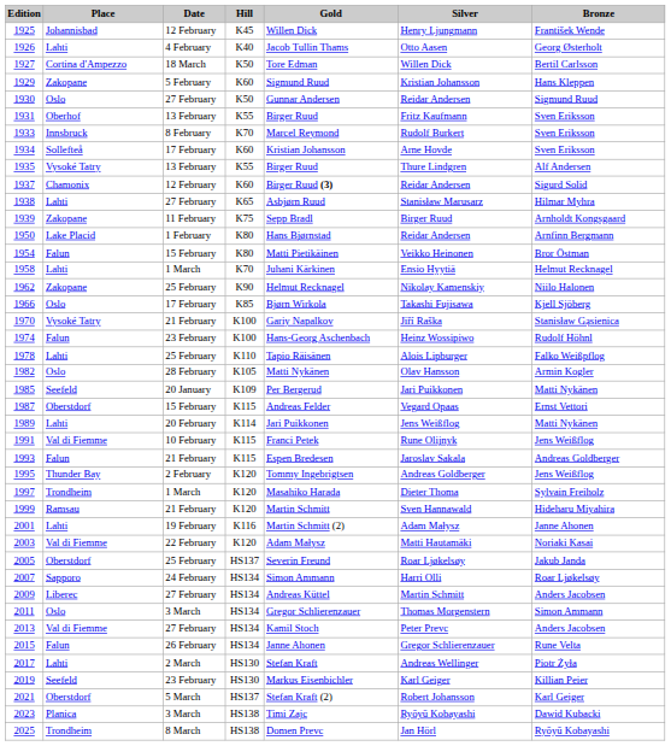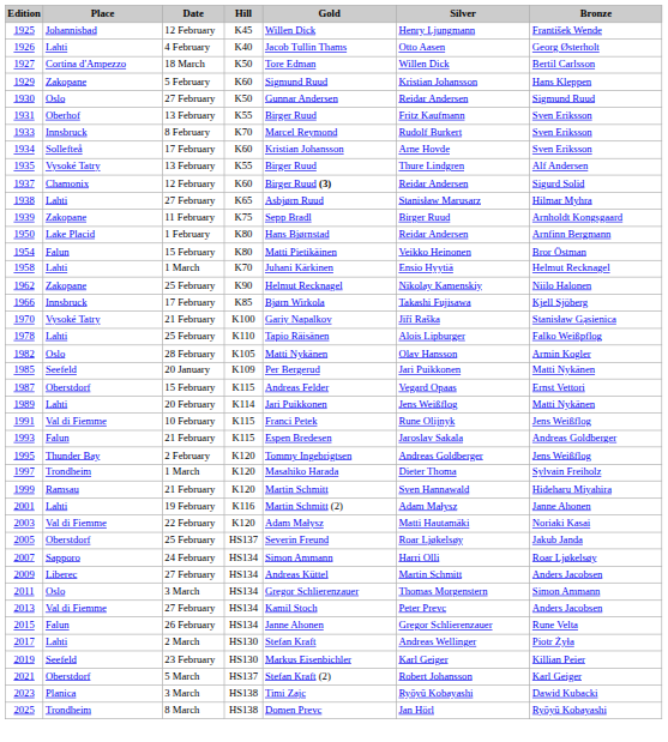 <table class="wikitable plainrowheaders" style="background:#fff; font-size:86%; line-height:16px; border:grey solid 1px; border-collapse:collapse;">
 <tr style="background:#ccc; text-align:center;">
 <th scope="col" style="background:#ccc; width:40px;">Edition</th>
 <th scope="col" style="background:#ccc; width:165px;">Place</th>
 <th scope="col" style="background:#ccc; width:80px;">Date</th>
 <th scope="col" style="background:#ccc; width:45px;">Hill</th>
 <th scope="col" style="background:#ccc; width:185px;">Gold</th>
 <th scope="col" style="background:#ccc; width:185px;">Silver</th>
 <th scope="col" style="background:#ccc; width:185px;">Bronze</th>
 </tr>
 <tr>
 <td align=center><a href='#'>1925</a></td>
 <td> <a href='#'>Johannisbad</a></td>
 <td>12 February</td>
 <td align=center>K45</td>
 <td> <a href='#'>Willen Dick</a></td>
 <td> <a href='#'>Henry Ljungmann</a></td>
 <td> <a href='#'>František Wende</a></td>
 </tr>
 <tr>
 <td align=center><a href='#'>1926</a></td>
 <td> <a href='#'>Lahti</a></td>
 <td>4 February</td>
 <td align=center>K40</td>
 <td> <a href='#'>Jacob Tullin Thams</a></td>
 <td> <a href='#'>Otto Aasen</a></td>
 <td> <a href='#'>Georg Østerholt</a></td>
 </tr>
 <tr>
 <td align=center><a href='#'>1927</a></td>
 <td> <a href='#'>Cortina d'Ampezzo</a></td>
 <td>18 March</td>
 <td align=center>K50</td>
 <td> <a href='#'>Tore Edman</a></td>
 <td> <a href='#'>Willen Dick</a></td>
 <td> <a href='#'>Bertil Carlsson</a></td>
 </tr>
 <tr>
 <td align=center><a href='#'>1929</a></td>
 <td> <a href='#'>Zakopane</a></td>
 <td>5 February</td>
 <td align=center>K60</td>
 <td> <a href='#'>Sigmund Ruud</a></td>
 <td> <a href='#'>Kristian Johansson</a></td>
 <td> <a href='#'>Hans Kleppen</a></td>
 </tr>
 <tr>
 <td align=center><a href='#'>1930</a></td>
 <td> <a href='#'>Oslo</a></td>
 <td>27 February</td>
 <td align=center>K50</td>
 <td> <a href='#'>Gunnar Andersen</a></td>
 <td> <a href='#'>Reidar Andersen</a></td>
 <td> <a href='#'>Sigmund Ruud</a></td>
 </tr>
 <tr>
 <td align=center><a href='#'>1931</a></td>
 <td> <a href='#'>Oberhof</a></td>
 <td>13 February</td>
 <td align=center>K55</td>
 <td> <a href='#'>Birger Ruud</a></td>
 <td> <a href='#'>Fritz Kaufmann</a></td>
 <td> <a href='#'>Sven Eriksson</a></td>
 </tr>
 <tr>
 <td align=center><a href='#'>1933</a></td>
 <td> <a href='#'>Innsbruck</a></td>
 <td>8 February</td>
 <td align=center>K70</td>
 <td> <a href='#'>Marcel Reymond</a></td>
 <td> <a href='#'>Rudolf Burkert</a></td>
 <td> <a href='#'>Sven Eriksson</a></td>
 </tr>
 <tr>
 <td align=center><a href='#'>1934</a></td>
 <td> <a href='#'>Sollefteå</a></td>
 <td>17 February</td>
 <td align=center>K60</td>
 <td> <a href='#'>Kristian Johansson</a></td>
 <td> <a href='#'>Arne Hovde</a></td>
 <td> <a href='#'>Sven Eriksson</a></td>
 </tr>
 <tr>
 <td align=center><a href='#'>1935</a></td>
 <td> <a href='#'>Vysoké Tatry</a></td>
 <td>13 February</td>
 <td align=center>K55</td>
 <td> <a href='#'>Birger Ruud</a></td>
 <td> <a href='#'>Thure Lindgren</a></td>
 <td> <a href='#'>Alf Andersen</a></td>
 </tr>
 <tr>
 <td align=center><a href='#'>1937</a></td>
 <td> <a href='#'>Chamonix</a></td>
 <td>12 February</td>
 <td align=center>K60</td>
 <td> <a href='#'>Birger Ruud</a> <strong>(3)</strong></td>
 <td> <a href='#'>Reidar Andersen</a></td>
 <td> <a href='#'>Sigurd Solid</a></td>
 </tr>
 <tr>
 <td align=center><a href='#'>1938</a></td>
 <td> <a href='#'>Lahti</a></td>
 <td>27 February</td>
 <td align=center>K65</td>
 <td> <a href='#'>Asbjørn Ruud</a></td>
 <td> <a href='#'>Stanisław Marusarz</a></td>
 <td> <a href='#'>Hilmar Myhra</a></td>
 </tr>
 <tr>
 <td align=center><a href='#'>1939</a></td>
 <td> <a href='#'>Zakopane</a></td>
 <td>11 February</td>
 <td align=center>K75</td>
 <td> <a href='#'>Sepp Bradl</a></td>
 <td> <a href='#'>Birger Ruud</a></td>
 <td> <a href='#'>Arnholdt Kongsgaard</a></td>
 </tr>
 <tr>
 <td align=center><a href='#'>1950</a></td>
 <td> <a href='#'>Lake Placid</a></td>
 <td>1 February</td>
 <td align=center>K80</td>
 <td> <a href='#'>Hans Bjørnstad</a></td>
 <td> <a href='#'>Reidar Andersen</a></td>
 <td> <a href='#'>Arnfinn Bergmann</a></td>
 </tr>
 <tr>
 <td align=center><a href='#'>1954</a></td>
 <td> <a href='#'>Falun</a></td>
 <td>15 February</td>
 <td align=center>K80</td>
 <td> <a href='#'>Matti Pietikäinen</a></td>
 <td> <a href='#'>Veikko Heinonen</a></td>
 <td> <a href='#'>Bror Östman</a></td>
 </tr>
 <tr>
 <td align=center><a href='#'>1958</a></td>
 <td> <a href='#'>Lahti</a></td>
 <td>1 March</td>
 <td align=center>K70</td>
 <td> <a href='#'>Juhani Kärkinen</a></td>
 <td> <a href='#'>Ensio Hyytiä</a></td>
 <td> <a href='#'>Helmut Recknagel</a></td>
 </tr>
 <tr>
 <td align=center><a href='#'>1962</a></td>
 <td> <a href='#'>Zakopane</a></td>
 <td>25 February</td>
 <td align=center>K90</td>
 <td> <a href='#'>Helmut Recknagel</a></td>
 <td> <a href='#'>Nikolay Kamenskiy</a></td>
 <td> <a href='#'>Niilo Halonen</a></td>
 </tr>
 <tr>
 <td align=center><a href='#'>1966</a></td>
-<td> <a href='#'>Oslo</a></td>
+<td> <a href='#'>Innsbruck</a></td>
 <td>17 February</td>
 <td align=center>K85</td>
 <td> <a href='#'>Bjørn Wirkola</a></td>
 <td> <a href='#'>Takashi Fujisawa</a></td>
 <td> <a href='#'>Kjell Sjöberg</a></td>
 </tr>
 <tr>
 <td align=center><a href='#'>1970</a></td>
 <td> <a href='#'>Vysoké Tatry</a></td>
 <td>21 February</td>
 <td align=center>K100</td>
 <td> <a href='#'>Gariy Napalkov</a></td>
 <td> <a href='#'>Jiří Raška</a></td>
 <td> <a href='#'>Stanisław Gąsienica</a></td>
-</tr>
-<tr>
-<td align=center><a href='#'>1974</a></td>
-<td> <a href='#'>Falun</a></td>
-<td>23 February</td>
-<td align=center>K100</td>
-<td> <a href='#'>Hans-Georg Aschenbach</a></td>
-<td> <a href='#'>Heinz Wossipiwo</a></td>
-<td> <a href='#'>Rudolf Höhnl</a></td>
 </tr>
 <tr>
 <td align=center><a href='#'>1978</a></td>
 <td> <a href='#'>Lahti</a></td>
 <td>25 February</td>
 <td align=center>K110</td>
 <td> <a href='#'>Tapio Räisänen</a></td>
 <td> <a href='#'>Alois Lipburger</a></td>
 <td> <a href='#'>Falko Weißpflog</a></td>
 </tr>
 <tr>
 <td align=center><a href='#'>1982</a></td>
 <td> <a href='#'>Oslo</a></td>
 <td>28 February</td>
 <td align=center>K105</td>
 <td> <a href='#'>Matti Nykänen</a></td>
 <td> <a href='#'>Olav Hansson</a></td>
 <td> <a href='#'>Armin Kogler</a></td>
 </tr>
 <tr>
 <td align=center><a href='#'>1985</a></td>
 <td> <a href='#'>Seefeld</a></td>
 <td>20 January</td>
 <td align=center>K109</td>
 <td> <a href='#'>Per Bergerud</a></td>
 <td> <a href='#'>Jari Puikkonen</a></td>
 <td> <a href='#'>Matti Nykänen</a></td>
 </tr>
 <tr>
 <td align=center><a href='#'>1987</a></td>
 <td> <a href='#'>Oberstdorf</a></td>
 <td>15 February</td>
 <td align=center>K115</td>
 <td> <a href='#'>Andreas Felder</a></td>
 <td> <a href='#'>Vegard Opaas</a></td>
 <td> <a href='#'>Ernst Vettori</a></td>
 </tr>
 <tr>
 <td align=center><a href='#'>1989</a></td>
 <td> <a href='#'>Lahti</a></td>
 <td>20 February</td>
 <td align=center>K114</td>
 <td> <a href='#'>Jari Puikkonen</a></td>
 <td> <a href='#'>Jens Weißflog</a></td>
 <td> <a href='#'>Matti Nykänen</a></td>
 </tr>
 <tr>
 <td align=center><a href='#'>1991</a></td>
 <td> <a href='#'>Val di Fiemme</a></td>
 <td>10 February</td>
 <td align=center>K115</td>
 <td> <a href='#'>Franci Petek</a></td>
 <td> <a href='#'>Rune Olijnyk</a></td>
 <td> <a href='#'>Jens Weißflog</a></td>
 </tr>
 <tr>
 <td align=center><a href='#'>1993</a></td>
 <td> <a href='#'>Falun</a></td>
 <td>21 February</td>
 <td align=center>K115</td>
 <td> <a href='#'>Espen Bredesen</a></td>
 <td> <a href='#'>Jaroslav Sakala</a></td>
 <td> <a href='#'>Andreas Goldberger</a></td>
 </tr>
 <tr>
 <td align=center><a href='#'>1995</a></td>
 <td> <a href='#'>Thunder Bay</a></td>
 <td>2 February</td>
 <td align=center>K120</td>
 <td> <a href='#'>Tommy Ingebrigtsen</a></td>
 <td> <a href='#'>Andreas Goldberger</a></td>
 <td> <a href='#'>Jens Weißflog</a></td>
 </tr>
 <tr>
 <td align=center><a href='#'>1997</a></td>
 <td> <a href='#'>Trondheim</a></td>
 <td>1 March</td>
 <td align=center>K120</td>
 <td> <a href='#'>Masahiko Harada</a></td>
 <td> <a href='#'>Dieter Thoma</a></td>
 <td> <a href='#'>Sylvain Freiholz</a></td>
 </tr>
 <tr>
 <td align=center><a href='#'>1999</a></td>
 <td> <a href='#'>Ramsau</a></td>
 <td>21 February</td>
 <td align=center>K120</td>
 <td> <a href='#'>Martin Schmitt</a></td>
 <td> <a href='#'>Sven Hannawald</a></td>
 <td> <a href='#'>Hideharu Miyahira</a></td>
 </tr>
 <tr>
 <td align=center><a href='#'>2001</a></td>
 <td> <a href='#'>Lahti</a></td>
 <td>19 February</td>
 <td align=center>K116</td>
 <td> <a href='#'>Martin Schmitt</a> (2)</td>
 <td> <a href='#'>Adam Małysz</a></td>
 <td> <a href='#'>Janne Ahonen</a></td>
 </tr>
 <tr>
 <td align=center><a href='#'>2003</a></td>
 <td> <a href='#'>Val di Fiemme</a></td>
 <td>22 February</td>
 <td align=center>K120</td>
 <td> <a href='#'>Adam Małysz</a></td>
 <td> <a href='#'>Matti Hautamäki</a></td>
 <td> <a href='#'>Noriaki Kasai</a></td>
 </tr>
 <tr>
 <td align=center><a href='#'>2005</a></td>
 <td> <a href='#'>Oberstdorf</a></td>
 <td>25 February</td>
 <td align=center>HS137</td>
 <td> <a href='#'>Severin Freund</a></td>
 <td> <a href='#'>Roar Ljøkelsøy</a></td>
 <td> <a href='#'>Jakub Janda</a></td>
 </tr>
 <tr>
 <td align=center><a href='#'>2007</a></td>
 <td> <a href='#'>Sapporo</a></td>
 <td>24 February</td>
 <td align=center>HS134</td>
 <td> <a href='#'>Simon Ammann</a></td>
 <td> <a href='#'>Harri Olli</a></td>
 <td> <a href='#'>Roar Ljøkelsøy</a></td>
 </tr>
 <tr>
 <td align=center><a href='#'>2009</a></td>
 <td> <a href='#'>Liberec</a></td>
 <td>27 February</td>
 <td align=center>HS134</td>
 <td> <a href='#'>Andreas Küttel</a></td>
 <td> <a href='#'>Martin Schmitt</a></td>
 <td> <a href='#'>Anders Jacobsen</a></td>
 </tr>
 <tr>
 <td align=center><a href='#'>2011</a></td>
 <td> <a href='#'>Oslo</a></td>
 <td>3 March</td>
 <td align=center>HS134</td>
 <td> <a href='#'>Gregor Schlierenzauer</a></td>
 <td> <a href='#'>Thomas Morgenstern</a></td>
 <td> <a href='#'>Simon Ammann</a></td>
 </tr>
 <tr>
 <td align=center><a href='#'>2013</a></td>
 <td> <a href='#'>Val di Fiemme</a></td>
 <td>27 February</td>
 <td align=center>HS134</td>
 <td> <a href='#'>Kamil Stoch</a></td>
 <td> <a href='#'>Peter Prevc</a></td>
 <td> <a href='#'>Anders Jacobsen</a></td>
 </tr>
 <tr>
 <td align=center><a href='#'>2015</a></td>
 <td> <a href='#'>Falun</a></td>
 <td>26 February</td>
 <td align=center>HS134</td>
 <td> <a href='#'>Janne Ahonen</a></td>
 <td> <a href='#'>Gregor Schlierenzauer</a></td>
 <td> <a href='#'>Rune Velta</a></td>
 </tr>
 <tr>
 <td align=center><a href='#'>2017</a></td>
 <td> <a href='#'>Lahti</a></td>
 <td>2 March</td>
 <td align=center>HS130</td>
 <td> <a href='#'>Stefan Kraft</a></td>
 <td> <a href='#'>Andreas Wellinger</a></td>
 <td> <a href='#'>Piotr Żyła</a></td>
 </tr>
 <tr>
 <td align=center><a href='#'>2019</a></td>
 <td> <a href='#'>Seefeld</a></td>
 <td>23 February</td>
 <td align=center>HS130</td>
 <td> <a href='#'>Markus Eisenbichler</a></td>
 <td> <a href='#'>Karl Geiger</a></td>
 <td> <a href='#'>Killian Peier</a></td>
 </tr>
 <tr>
 <td align=center><a href='#'>2021</a></td>
 <td> <a href='#'>Oberstdorf</a></td>
 <td>5 March</td>
 <td align=center>HS137</td>
 <td> <a href='#'>Stefan Kraft</a> (2)</td>
 <td> <a href='#'>Robert Johansson</a></td>
 <td> <a href='#'>Karl Geiger</a></td>
 </tr>
 <tr>
 <td align=center><a href='#'>2023</a></td>
 <td> <a href='#'>Planica</a></td>
 <td>3 March</td>
 <td align=center>HS138</td>
 <td> <a href='#'>Timi Zajc</a></td>
 <td> <a href='#'>Ryōyū Kobayashi</a></td>
 <td> <a href='#'>Dawid Kubacki</a></td>
 </tr>
 <tr>
 <td align=center><a href='#'>2025</a></td>
 <td> <a href='#'>Trondheim</a></td>
 <td>8 March</td>
 <td align=center>HS138</td>
 <td> <a href='#'>Domen Prevc</a></td>
 <td>  <a href='#'>Jan Hörl</a></td>
 <td> <a href='#'>Ryōyū Kobayashi</a></td>
 </tr>
 </table>
